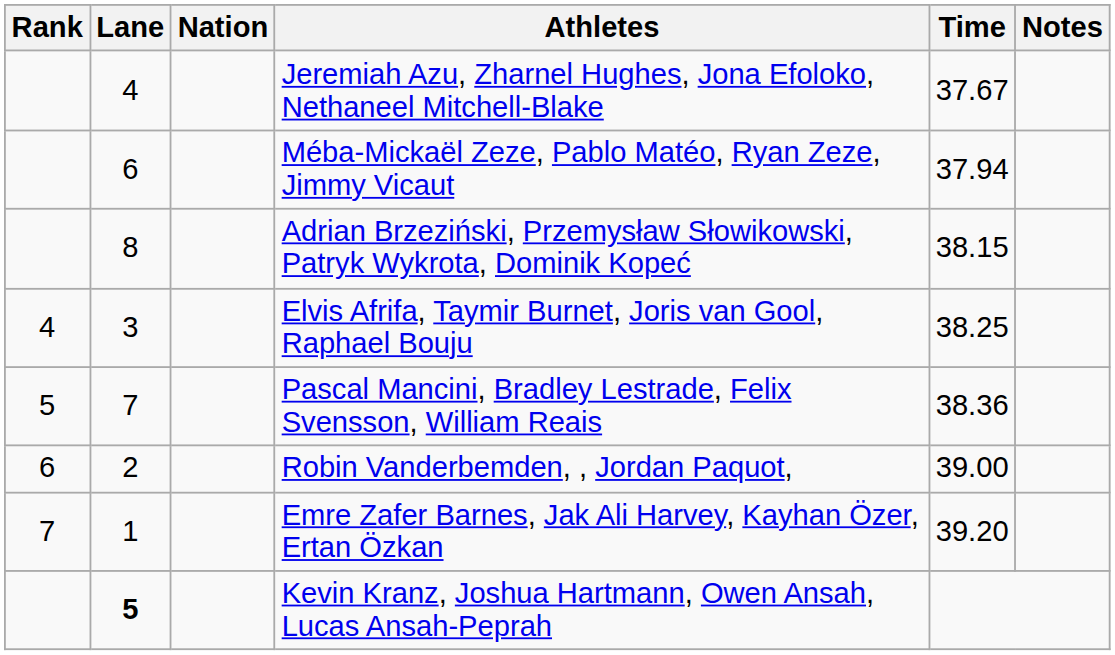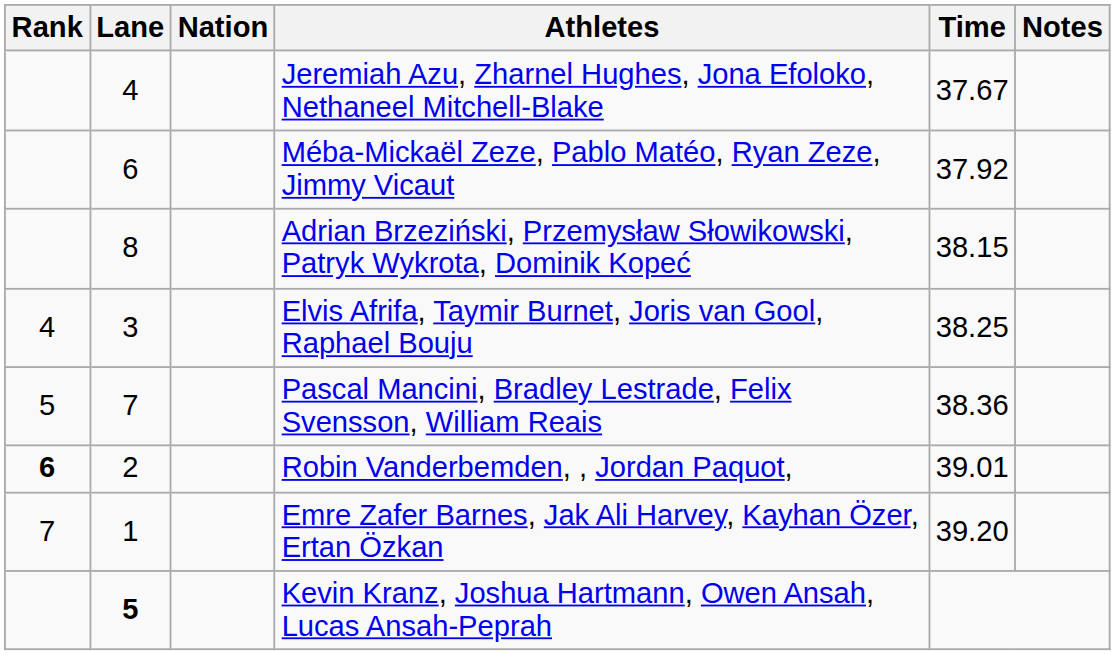 <table class="wikitable sortable" style="text-align:center">
 <tr>
 <th>Rank</th>
 <th>Lane</th>
 <th>Nation</th>
 <th>Athletes</th>
 <th>Time</th>
 <th>Notes</th>
 </tr>
 <tr>
 <td></td>
 <td>4</td>
 <td align=left></td>
 <td align=left><a href='#'>Jeremiah Azu</a>, <a href='#'>Zharnel Hughes</a>, <a href='#'>Jona Efoloko</a>, <a href='#'>Nethaneel Mitchell-Blake</a></td>
 <td>37.67</td>
 <td><strong></strong></td>
 </tr>
 <tr>
 <td></td>
 <td>6</td>
 <td align=left></td>
 <td align=left><a href='#'>Méba-Mickaël Zeze</a>, <a href='#'>Pablo Matéo</a>, <a href='#'>Ryan Zeze</a>, <a href='#'>Jimmy Vicaut</a></td>
-<td>37.94</td>
+<td>37.92</td>
 <td></td>
 </tr>
 <tr>
 <td></td>
 <td>8</td>
 <td align=left></td>
 <td align=left><a href='#'>Adrian Brzeziński</a>, <a href='#'>Przemysław Słowikowski</a>, <a href='#'>Patryk Wykrota</a>, <a href='#'>Dominik Kopeć</a></td>
 <td>38.15</td>
 <td></td>
 </tr>
 <tr>
 <td>4</td>
 <td>3</td>
 <td align=left></td>
 <td align=left><a href='#'>Elvis Afrifa</a>, <a href='#'>Taymir Burnet</a>, <a href='#'>Joris van Gool</a>, <a href='#'>Raphael Bouju</a></td>
 <td>38.25</td>
 <td></td>
 </tr>
 <tr>
 <td>5</td>
 <td>7</td>
 <td align=left></td>
 <td align=left><a href='#'>Pascal Mancini</a>, <a href='#'>Bradley Lestrade</a>, <a href='#'>Felix Svensson</a>, <a href='#'>William Reais</a></td>
 <td>38.36</td>
 <td></td>
 </tr>
 <tr>
-<td>6</td>
+<td><strong>6</strong></td>
 <td>2</td>
 <td align=left></td>
 <td align=left><a href='#'>Robin Vanderbemden</a>, , <a href='#'>Jordan Paquot</a>, </td>
-<td>39.00</td>
+<td>39.01</td>
 <td></td>
 </tr>
 <tr>
 <td>7</td>
 <td>1</td>
 <td align=left></td>
 <td align=left><a href='#'>Emre Zafer Barnes</a>, <a href='#'>Jak Ali Harvey</a>, <a href='#'>Kayhan Özer</a>, <a href='#'>Ertan Özkan</a></td>
 <td>39.20</td>
 <td></td>
 </tr>
 <tr>
 <td></td>
 <td><strong>5</strong></td>
 <td align=left></td>
 <td align=left><a href='#'>Kevin Kranz</a>, <a href='#'>Joshua Hartmann</a>, <a href='#'>Owen Ansah</a>, <a href='#'>Lucas Ansah-Peprah</a></td>
 <td colspan=2></td>
 </tr>
 </table>
